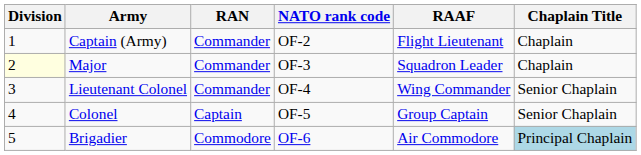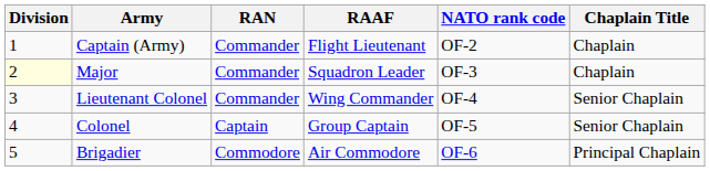 <table class="wikitable">
 <tr>
 <th>Division</th>
 <th>Army</th>
 <th>RAN</th>
+<th>RAAF</th>
 <th><a href='#'>NATO rank code</a></th>
-<th>RAAF</th>
 <th>Chaplain Title</th>
 </tr>
 <tr>
 <td>1</td>
 <td><a href='#'>Captain</a> (Army)</td>
 <td><a href='#'>Commander</a></td>
+<td><a href='#'>Flight Lieutenant</a></td>
 <td>OF-2</td>
-<td><a href='#'>Flight Lieutenant</a></td>
 <td>Chaplain</td>
 </tr>
 <tr>
 <td style="background: lightyellow;">2</td>
 <td><a href='#'>Major</a></td>
 <td><a href='#'>Commander</a></td>
+<td><a href='#'>Squadron Leader</a></td>
 <td>OF-3</td>
-<td><a href='#'>Squadron Leader</a></td>
 <td>Chaplain</td>
 </tr>
 <tr>
 <td>3</td>
 <td><a href='#'>Lieutenant Colonel</a></td>
 <td><a href='#'>Commander</a></td>
+<td><a href='#'>Wing Commander</a></td>
 <td>OF-4</td>
-<td><a href='#'>Wing Commander</a></td>
 <td>Senior Chaplain</td>
 </tr>
 <tr>
 <td>4</td>
 <td><a href='#'>Colonel</a></td>
 <td><a href='#'>Captain</a></td>
+<td><a href='#'>Group Captain</a></td>
 <td>OF-5</td>
-<td><a href='#'>Group Captain</a></td>
 <td>Senior Chaplain</td>
 </tr>
 <tr>
 <td>5</td>
 <td><a href='#'>Brigadier</a></td>
 <td><a href='#'>Commodore</a></td>
+<td><a href='#'>Air Commodore</a></td>
 <td><a href='#'>OF-6</a></td>
-<td><a href='#'>Air Commodore</a></td>
-<td style="background: lightblue;">Principal Chaplain</td>
+<td>Principal Chaplain</td>
 </tr>
 </table>
